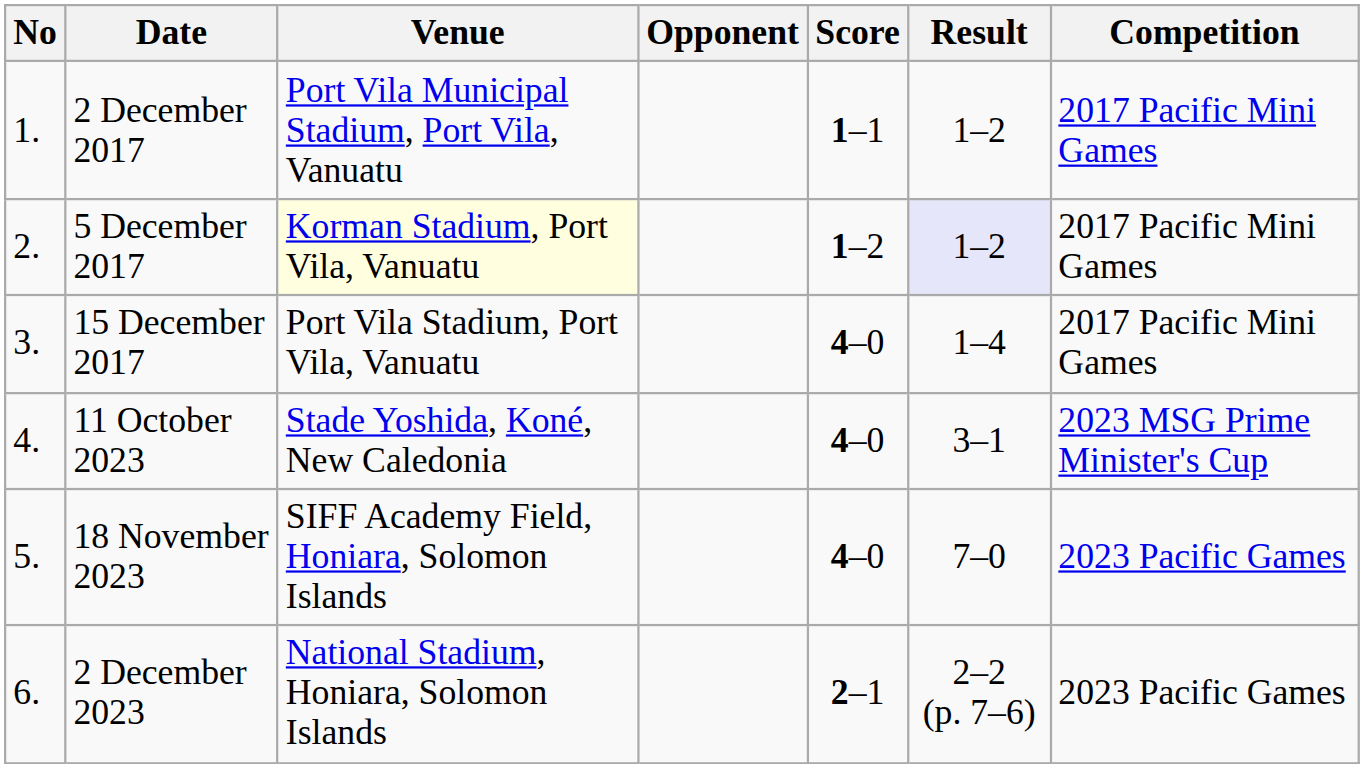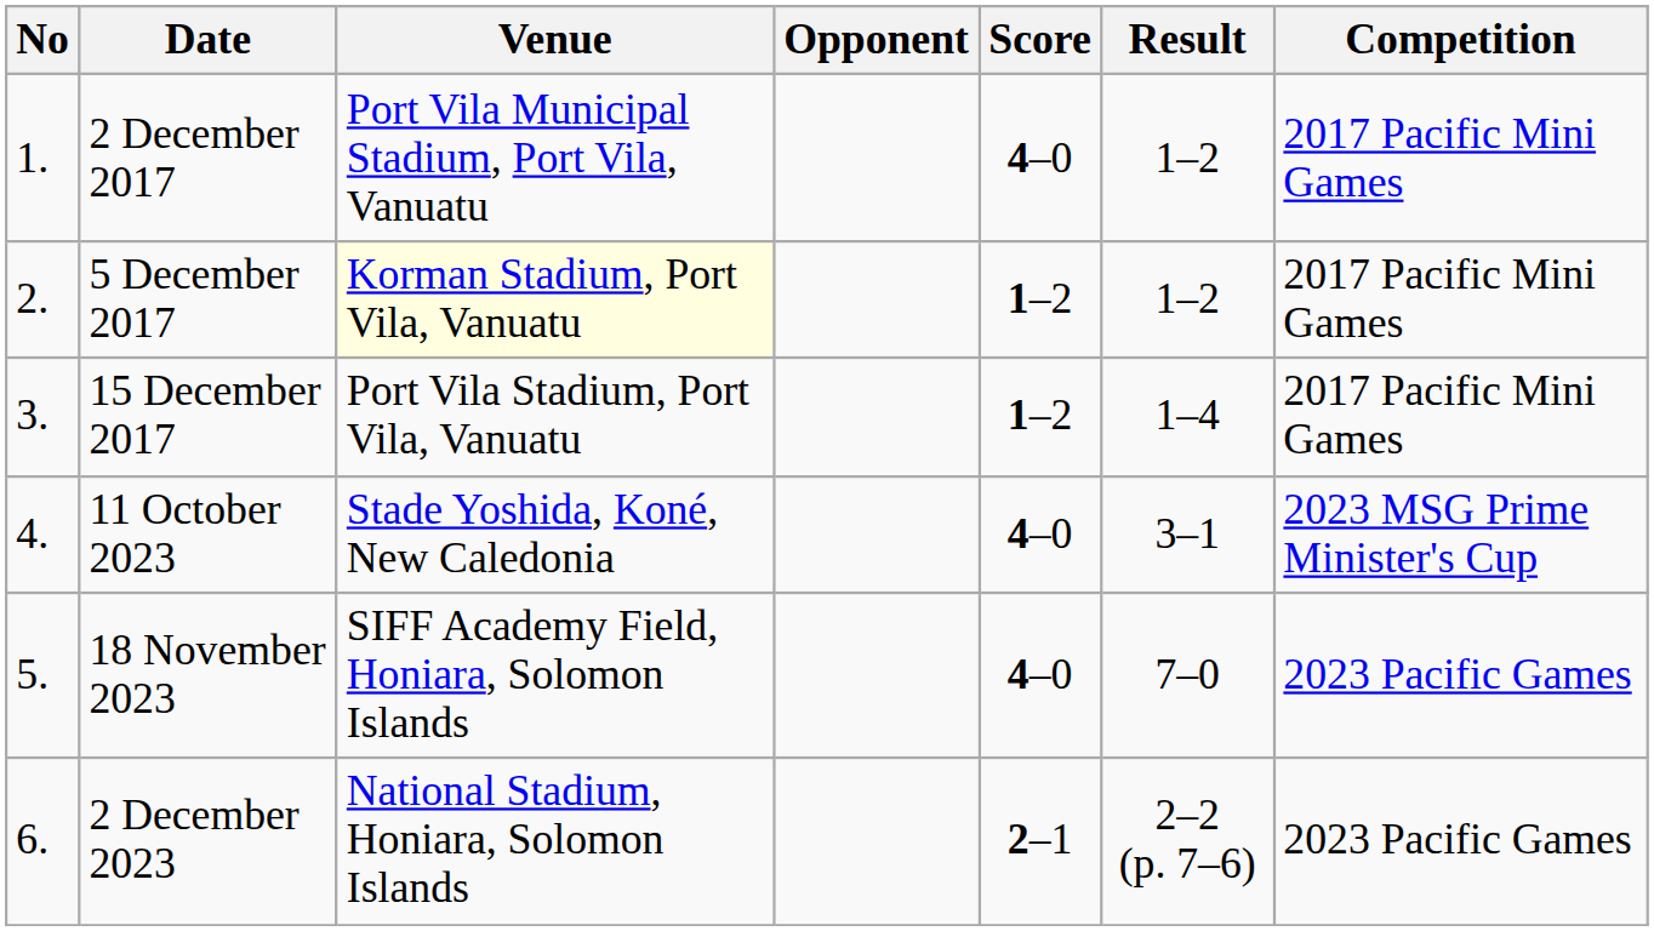 <table class="wikitable" style="font-size:100%;">
 <tr>
 <th>No</th>
 <th>Date</th>
 <th>Venue</th>
 <th>Opponent</th>
 <th>Score</th>
 <th>Result</th>
 <th>Competition</th>
 </tr>
 <tr>
 <td>1.</td>
 <td>2 December 2017</td>
 <td><a href='#'>Port Vila Municipal Stadium</a>, <a href='#'>Port Vila</a>, Vanuatu</td>
 <td></td>
-<td align=center><strong>1</strong>–1</td>
+<td align=center><strong>4</strong>–0</td>
 <td align=center>1–2</td>
 <td><a href='#'>2017 Pacific Mini Games</a></td>
 </tr>
 <tr>
 <td>2.</td>
 <td>5 December 2017</td>
 <td style="background: lightyellow;"><a href='#'>Korman Stadium</a>, Port Vila, Vanuatu</td>
 <td></td>
 <td align=center><strong>1</strong>–2</td>
-<td align=center style="background: lavender;">1–2</td>
+<td align=center>1–2</td>
 <td>2017 Pacific Mini Games</td>
 </tr>
 <tr>
 <td>3.</td>
 <td>15 December 2017</td>
 <td>Port Vila Stadium, Port Vila, Vanuatu</td>
 <td></td>
-<td align=center><strong>4</strong>–0</td>
+<td align=center><strong>1</strong>–2</td>
 <td align=center>1–4</td>
 <td>2017 Pacific Mini Games</td>
 </tr>
 <tr>
 <td>4.</td>
 <td>11 October 2023</td>
 <td><a href='#'>Stade Yoshida</a>, <a href='#'>Koné</a>, New Caledonia</td>
 <td></td>
 <td align=center><strong>4</strong>–0</td>
 <td align=center>3–1</td>
 <td><a href='#'>2023 MSG Prime Minister's Cup</a></td>
 </tr>
 <tr>
 <td>5.</td>
 <td>18 November 2023</td>
 <td>SIFF Academy Field, <a href='#'>Honiara</a>, Solomon Islands</td>
 <td></td>
 <td align=center><strong>4</strong>–0</td>
 <td align=center>7–0</td>
 <td><a href='#'>2023 Pacific Games</a></td>
 </tr>
 <tr>
 <td>6.</td>
 <td>2 December 2023</td>
 <td><a href='#'>National Stadium</a>, Honiara, Solomon Islands</td>
 <td></td>
 <td align=center><strong>2</strong>–1</td>
 <td align=center>2–2 (p. 7–6)</td>
 <td>2023 Pacific Games</td>
 </tr>
 </table>
